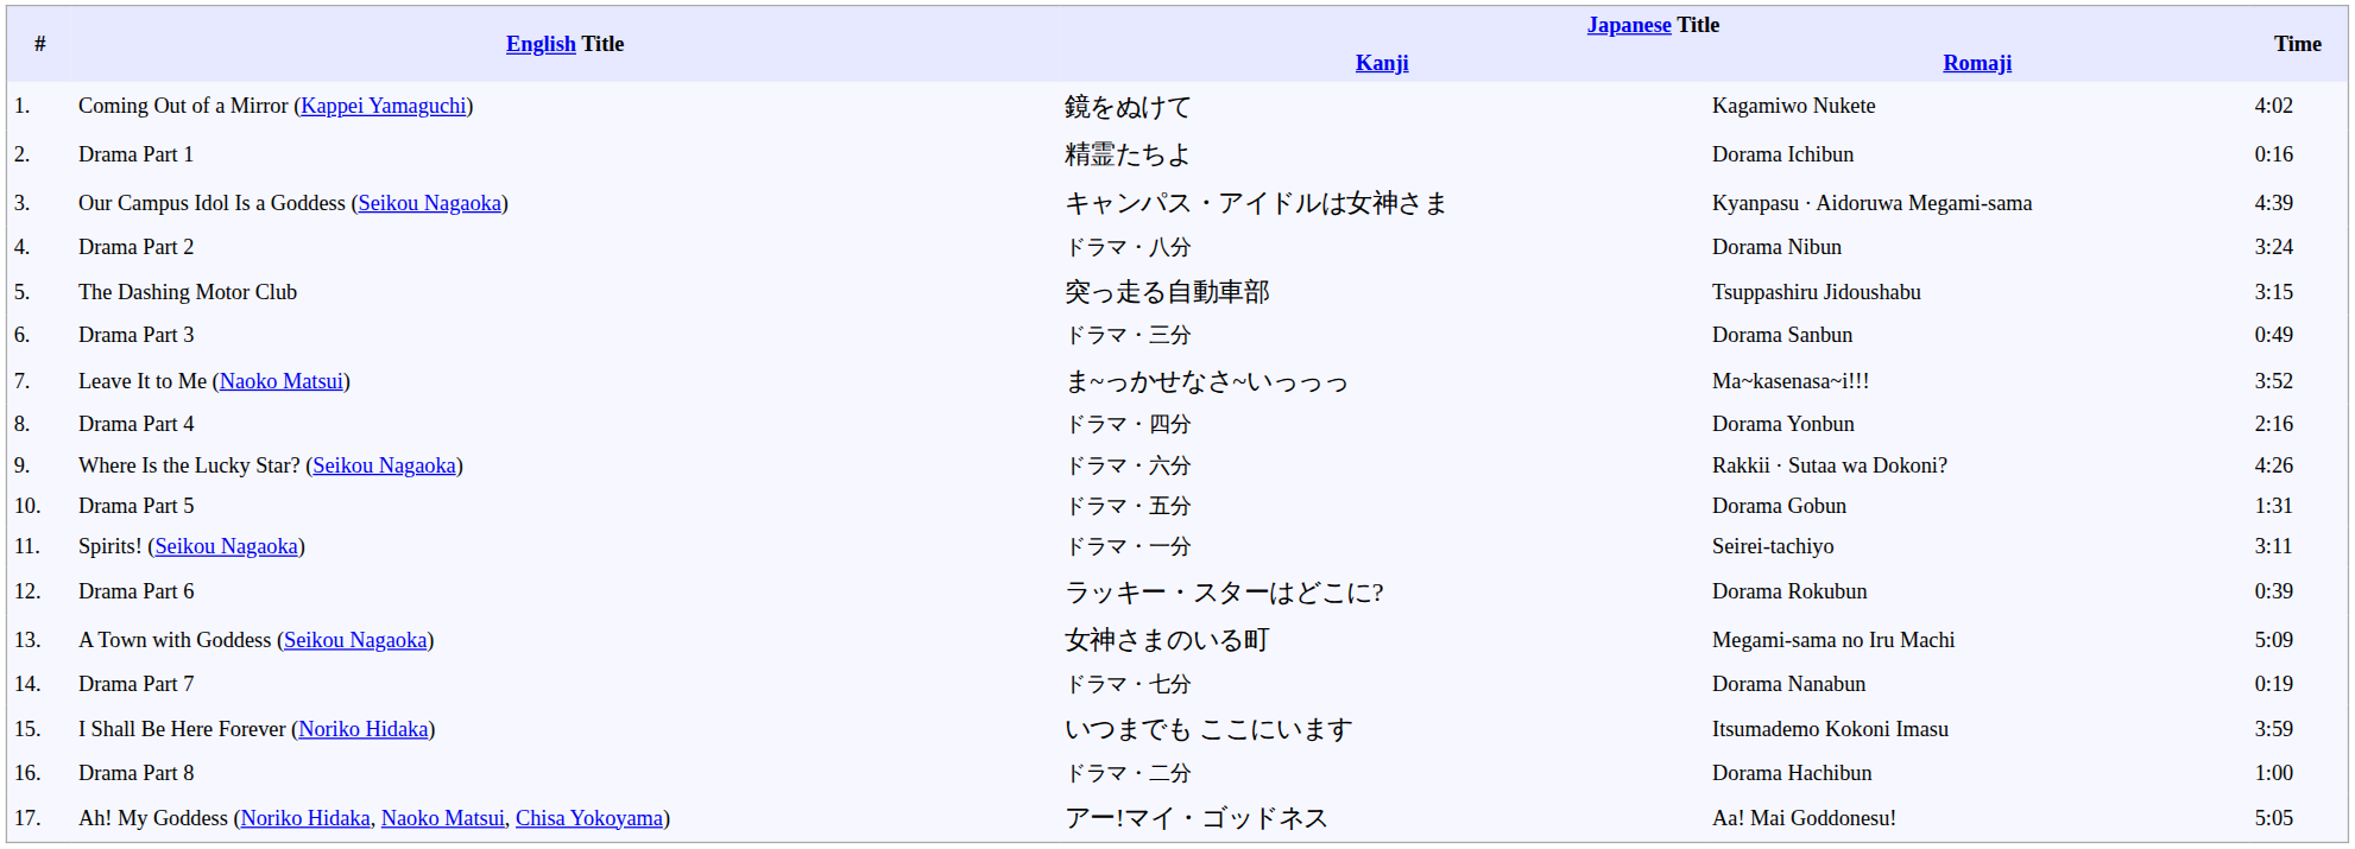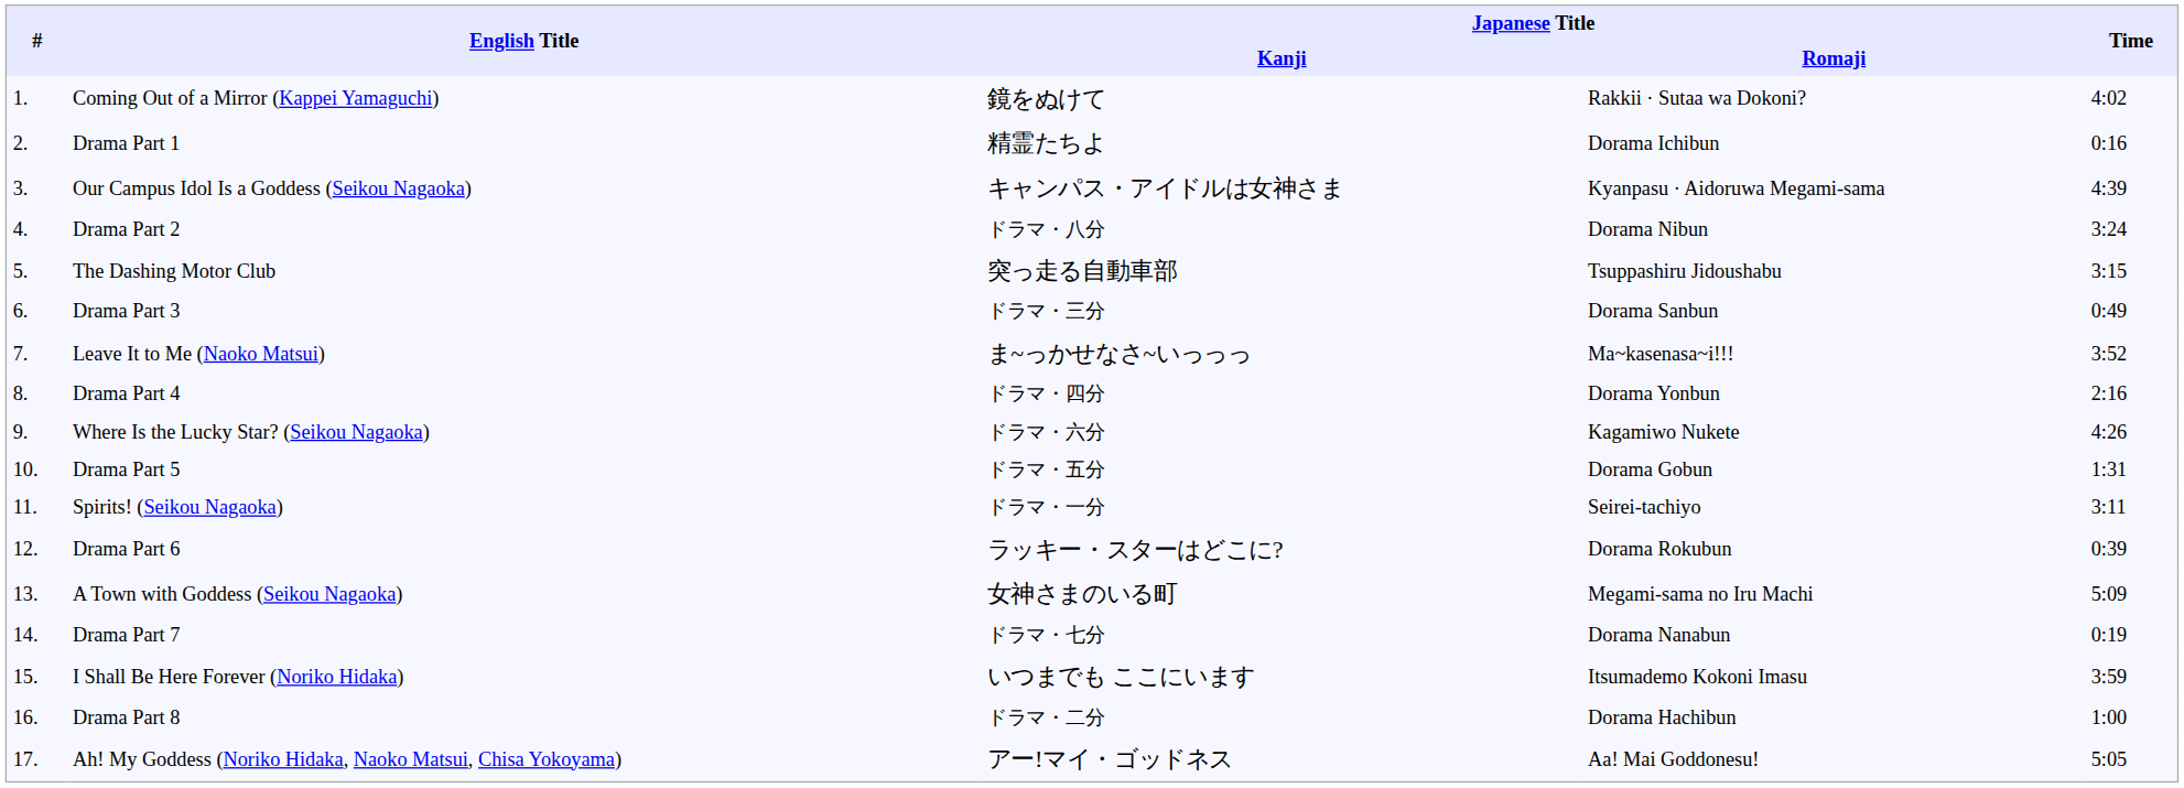 <table border="0" cellpadding="4" cellspacing="0"  style="border:1px #aaa solid; border-collapse:collapse; padding:0.2em; margin:0 1em 1em; background:#f7f8ff; font-size:0.9em; width:98%;">
 <tr style="vertical-align:middle; background:#e6e9ff;">
 <th rowspan="2">#</th>
 <th rowspan="2"><a href='#'>English</a> Title</th>
 <th colspan="2"><a href='#'>Japanese</a> Title</th>
 <th rowspan="2">Time</th>
 </tr>
 <tr style="background:#e6e9ff;">
 <th><a href='#'>Kanji</a></th>
 <th><a href='#'>Romaji</a></th>
 </tr>
 <tr>
 <td>1.</td>
 <td>Coming Out of a Mirror (<a href='#'>Kappei Yamaguchi</a>)</td>
 <td style="font-size: 120%;">鏡をぬけて</td>
-<td>Kagamiwo Nukete</td>
+<td>Rakkii · Sutaa wa Dokoni?</td>
 <td>4:02</td>
 </tr>
 <tr>
 <td>2.</td>
 <td>Drama Part 1</td>
 <td style="font-size: 120%;">精霊たちよ</td>
 <td>Dorama Ichibun</td>
 <td>0:16</td>
 </tr>
 <tr>
 <td>3.</td>
 <td>Our Campus Idol Is a Goddess (<a href='#'>Seikou Nagaoka</a>)</td>
 <td style="font-size: 120%;">キャンパス・アイドルは女神さま</td>
 <td>Kyanpasu · Aidoruwa Megami-sama</td>
 <td>4:39</td>
 </tr>
 <tr>
 <td>4.</td>
 <td>Drama Part 2</td>
 <td>ドラマ・八分</td>
 <td>Dorama Nibun</td>
 <td>3:24</td>
 </tr>
 <tr>
 <td>5.</td>
 <td>The Dashing Motor Club</td>
 <td style="font-size: 120%;">突っ走る自動車部</td>
 <td>Tsuppashiru Jidoushabu</td>
 <td>3:15</td>
 </tr>
 <tr>
 <td>6.</td>
 <td>Drama Part 3</td>
 <td>ドラマ・三分</td>
 <td>Dorama Sanbun</td>
 <td>0:49</td>
 </tr>
 <tr>
 <td>7.</td>
 <td>Leave It to Me (<a href='#'>Naoko Matsui</a>)</td>
 <td style="font-size: 120%;">ま~っかせなさ~いっっっ</td>
 <td>Ma~kasenasa~i!!!</td>
 <td>3:52</td>
 </tr>
 <tr>
 <td>8.</td>
 <td>Drama Part 4</td>
 <td>ドラマ・四分</td>
 <td>Dorama Yonbun</td>
 <td>2:16</td>
 </tr>
 <tr>
 <td>9.</td>
 <td>Where Is the Lucky Star? (<a href='#'>Seikou Nagaoka</a>)</td>
 <td>ドラマ・六分</td>
-<td>Rakkii · Sutaa wa Dokoni?</td>
+<td>Kagamiwo Nukete</td>
 <td>4:26</td>
 </tr>
 <tr>
 <td>10.</td>
 <td>Drama Part 5</td>
 <td>ドラマ・五分</td>
 <td>Dorama Gobun</td>
 <td>1:31</td>
 </tr>
 <tr>
 <td>11.</td>
 <td>Spirits! (<a href='#'>Seikou Nagaoka</a>)</td>
 <td>ドラマ・一分</td>
 <td>Seirei-tachiyo</td>
 <td>3:11</td>
 </tr>
 <tr>
 <td>12.</td>
 <td>Drama Part 6</td>
 <td style="font-size: 120%;">ラッキー・スターはどこに?</td>
 <td>Dorama Rokubun</td>
 <td>0:39</td>
 </tr>
 <tr>
 <td>13.</td>
 <td>A Town with Goddess (<a href='#'>Seikou Nagaoka</a>)</td>
 <td style="font-size: 120%;">女神さまのいる町</td>
 <td>Megami-sama no Iru Machi</td>
 <td>5:09</td>
 </tr>
 <tr>
 <td>14.</td>
 <td>Drama Part 7</td>
 <td>ドラマ・七分</td>
 <td>Dorama Nanabun</td>
 <td>0:19</td>
 </tr>
 <tr>
 <td>15.</td>
 <td>I Shall Be Here Forever (<a href='#'>Noriko Hidaka</a>)</td>
 <td style="font-size: 120%;">いつまでも ここにいます</td>
 <td>Itsumademo Kokoni Imasu</td>
 <td>3:59</td>
 </tr>
 <tr>
 <td>16.</td>
 <td>Drama Part 8</td>
 <td>ドラマ・二分</td>
 <td>Dorama Hachibun</td>
 <td>1:00</td>
 </tr>
 <tr>
 <td>17.</td>
 <td>Ah! My Goddess (<a href='#'>Noriko Hidaka</a>, <a href='#'>Naoko Matsui</a>, <a href='#'>Chisa Yokoyama</a>)</td>
 <td style="font-size: 120%;">アー!マイ・ゴッドネス</td>
 <td>Aa! Mai Goddonesu!</td>
 <td>5:05</td>
 </tr>
 </table>
